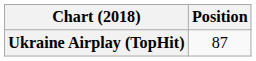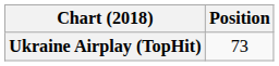 <table class="wikitable plainrowheaders" style="text-align:center">
 <tr>
 <th scope="col">Chart (2018)</th>
 <th scope="col">Position</th>
 </tr>
 <tr>
 <th scope="row">Ukraine Airplay (TopHit)</th>
-<td>87</td>
+<td>73</td>
 </tr>
 </table>
